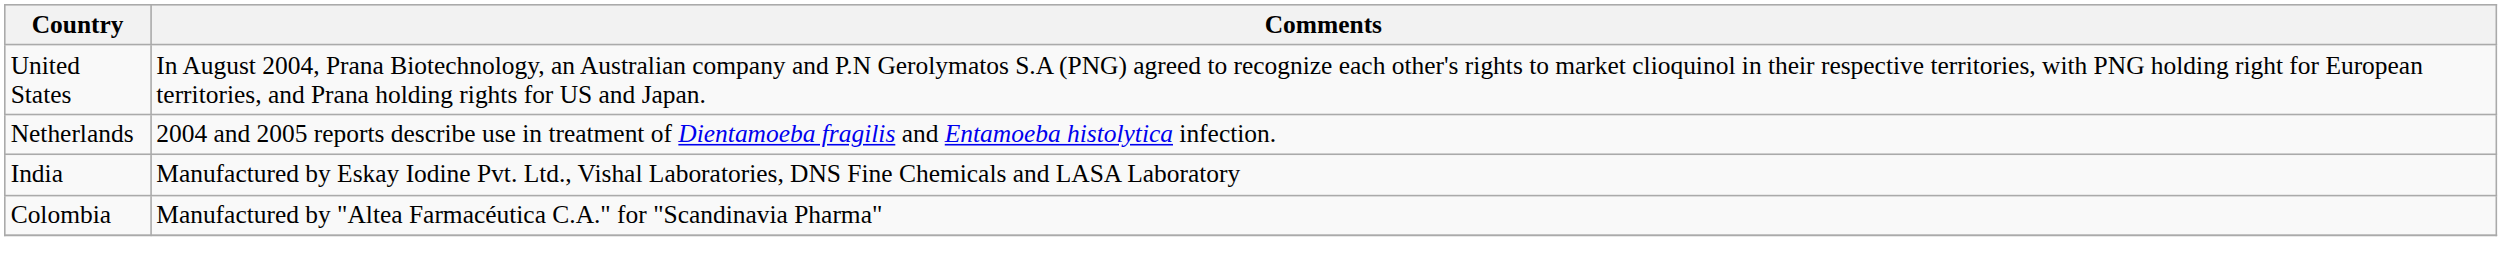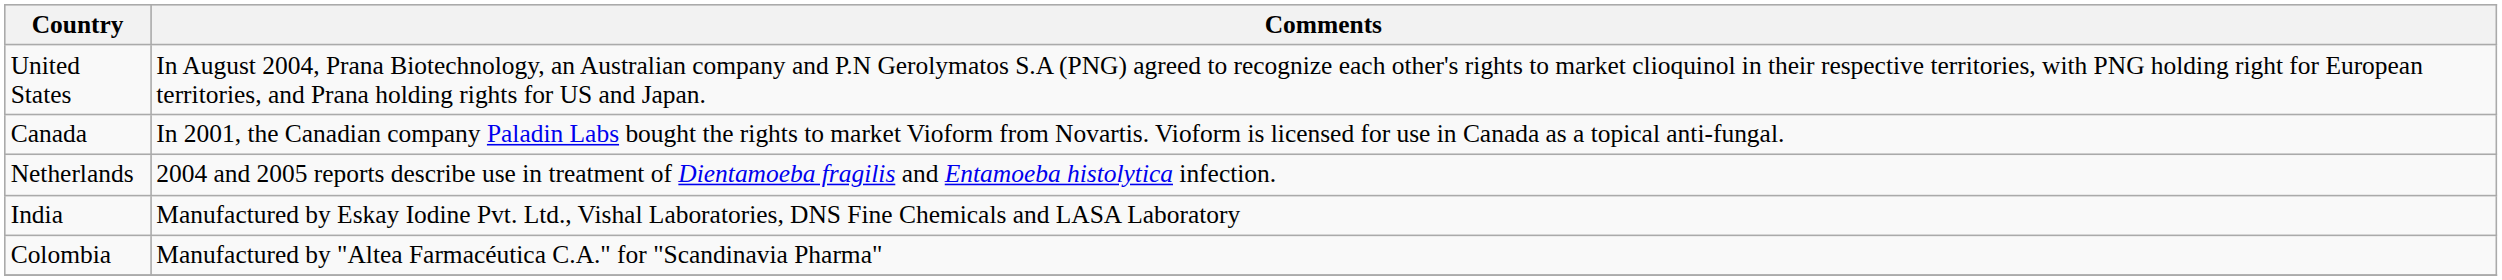 <table class="wikitable">
 <tr>
 <th>Country</th>
 <th>Comments</th>
 </tr>
 <tr>
 <td>United States</td>
 <td>In August 2004, Prana Biotechnology, an Australian company and P.N Gerolymatos S.A (PNG) agreed to recognize each other's rights to market clioquinol in their respective territories, with PNG holding right for European territories, and Prana holding rights for US and Japan.</td>
+</tr>
+<tr>
+<td>Canada</td>
+<td>In 2001, the Canadian company <a href='#'>Paladin Labs</a> bought the rights to market Vioform from Novartis.  Vioform is licensed for use in Canada as a topical anti-fungal.</td>
 </tr>
 <tr>
 <td>Netherlands</td>
 <td>2004 and 2005 reports describe use in treatment of <em><a href='#'>Dientamoeba fragilis</a></em> and <em><a href='#'>Entamoeba histolytica</a></em> infection.</td>
 </tr>
 <tr>
 <td>India</td>
 <td>Manufactured by Eskay Iodine Pvt.  Ltd.,  Vishal Laboratories, DNS Fine Chemicals and LASA Laboratory</td>
 </tr>
 <tr>
 <td>Colombia</td>
 <td>Manufactured by "Altea Farmacéutica C.A." for "Scandinavia Pharma"</td>
 </tr>
 <tr>
 </tr>
 </table>
